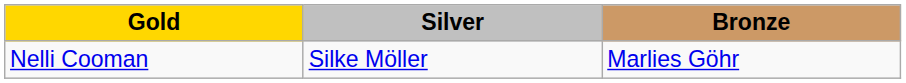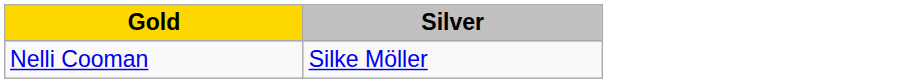 <table class="wikitable" style="text-align:left">
 <tr align="center">
 <td width=200 bgcolor=gold><strong>Gold</strong></td>
 <td width=200 bgcolor=silver><strong>Silver</strong></td>
-<td width=200 bgcolor=CC9966><strong>Bronze</strong></td>
 </tr>
 <tr>
 <td><a href='#'>Nelli Cooman</a><br><em></em></td>
 <td><a href='#'>Silke Möller</a><br><em></em></td>
-<td><a href='#'>Marlies Göhr</a><br><em></em></td>
 </tr>
 </table>
